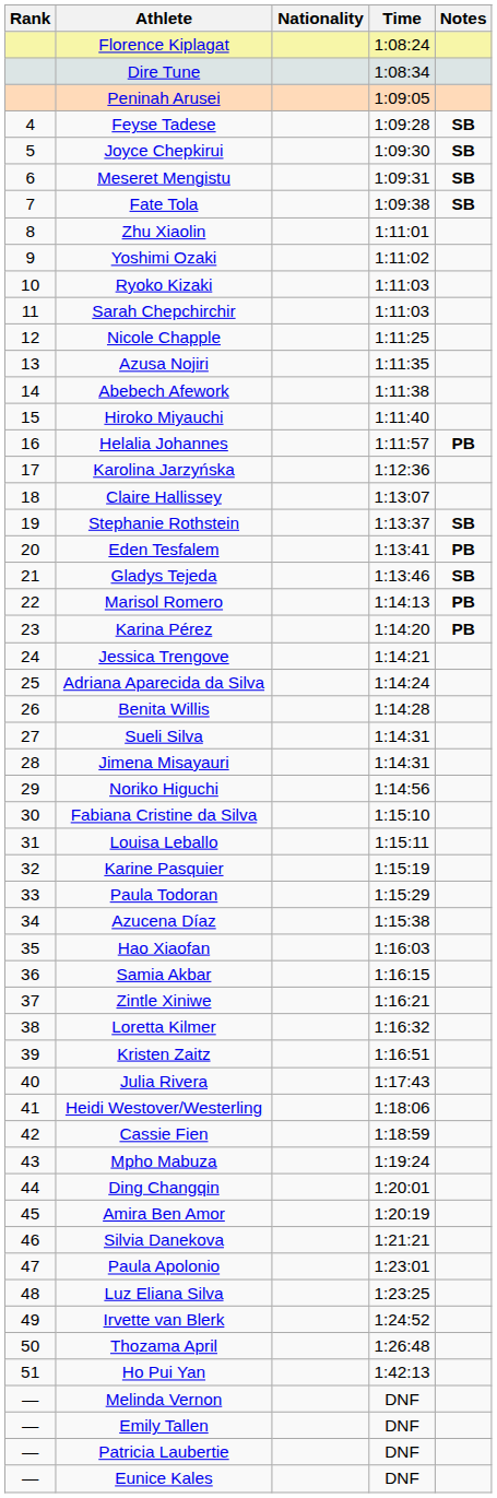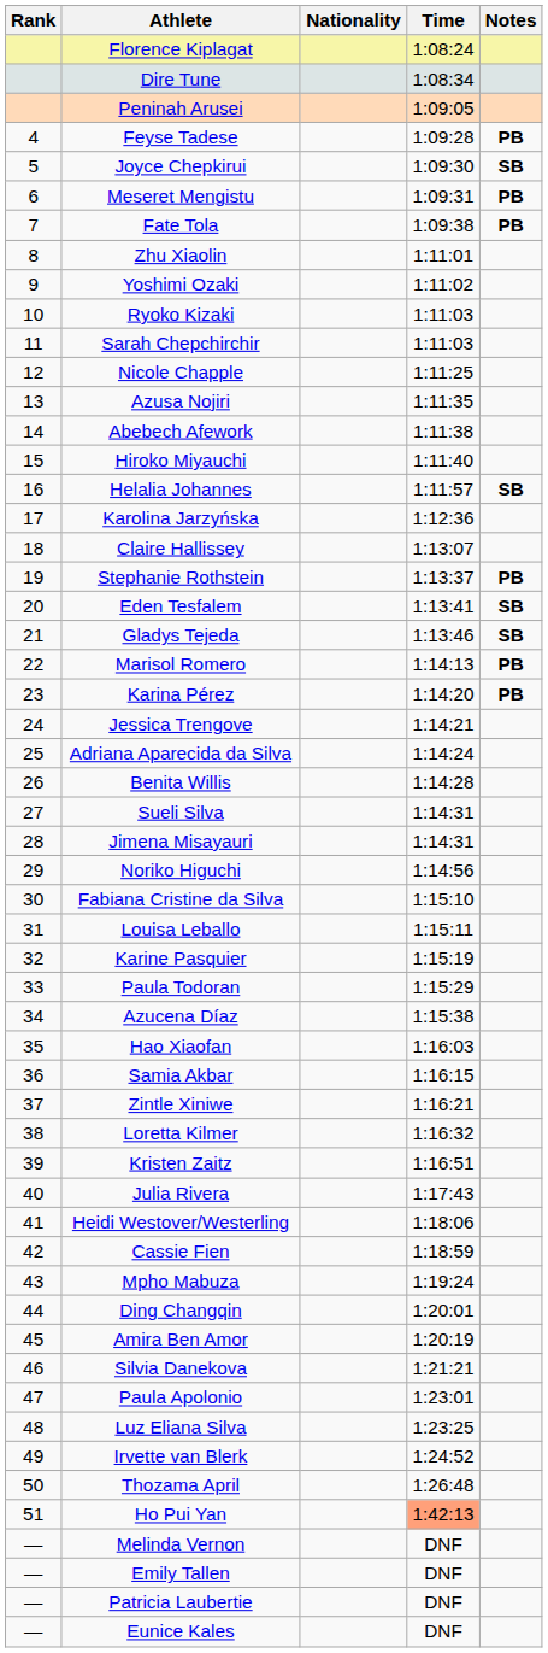 <table class="wikitable sortable" style=" text-align:center; font-size:95%;" width="50%">
 <tr>
 </tr>
 <tr>
 <th>Rank</th>
 <th>Athlete</th>
 <th>Nationality</th>
 <th>Time</th>
 <th>Notes</th>
 </tr>
 <tr bgcolor="#F7F6A8">
 <td></td>
 <td><a href='#'>Florence Kiplagat</a></td>
 <td align=left></td>
 <td>1:08:24</td>
 <td></td>
 </tr>
 <tr bgcolor="#DCE5E5">
 <td></td>
 <td><a href='#'>Dire Tune</a></td>
 <td align=left></td>
 <td>1:08:34</td>
 <td></td>
 </tr>
 <tr bgcolor="#FFDAB9">
 <td></td>
 <td><a href='#'>Peninah Arusei</a></td>
 <td align=left></td>
 <td>1:09:05</td>
 <td></td>
 </tr>
 <tr>
 <td>4</td>
 <td><a href='#'>Feyse Tadese</a></td>
 <td align=left></td>
 <td>1:09:28</td>
-<td><strong>SB</strong></td>
+<td><strong>PB</strong></td>
 </tr>
 <tr>
 <td>5</td>
 <td><a href='#'>Joyce Chepkirui</a></td>
 <td align=left></td>
 <td>1:09:30</td>
 <td><strong>SB</strong></td>
 </tr>
 <tr>
 <td>6</td>
 <td><a href='#'>Meseret Mengistu</a></td>
 <td align=left></td>
 <td>1:09:31</td>
-<td><strong>SB</strong></td>
+<td><strong>PB</strong></td>
 </tr>
 <tr>
 <td>7</td>
 <td><a href='#'>Fate Tola</a></td>
 <td align=left></td>
 <td>1:09:38</td>
-<td><strong>SB</strong></td>
+<td><strong>PB</strong></td>
 </tr>
 <tr>
 <td>8</td>
 <td><a href='#'>Zhu Xiaolin</a></td>
 <td align=left></td>
 <td>1:11:01</td>
 <td></td>
 </tr>
 <tr>
 <td align=center>9</td>
 <td><a href='#'>Yoshimi Ozaki</a></td>
 <td align=left></td>
 <td>1:11:02</td>
 <td></td>
 </tr>
 <tr>
 <td align=center>10</td>
 <td><a href='#'>Ryoko Kizaki</a></td>
 <td align=left></td>
 <td>1:11:03</td>
 <td></td>
 </tr>
 <tr>
 <td align=center>11</td>
 <td><a href='#'>Sarah Chepchirchir</a></td>
 <td align=left></td>
 <td>1:11:03</td>
 <td></td>
 </tr>
 <tr>
 <td align=center>12</td>
 <td><a href='#'>Nicole Chapple</a></td>
 <td align=left></td>
 <td>1:11:25</td>
 <td></td>
 </tr>
 <tr>
 <td align=center>13</td>
 <td><a href='#'>Azusa Nojiri</a></td>
 <td align=left></td>
 <td>1:11:35</td>
 <td></td>
 </tr>
 <tr>
 <td align=center>14</td>
 <td><a href='#'>Abebech Afework</a></td>
 <td align=left></td>
 <td>1:11:38</td>
 <td></td>
 </tr>
 <tr>
 <td align=center>15</td>
 <td><a href='#'>Hiroko Miyauchi</a></td>
 <td align=left></td>
 <td>1:11:40</td>
 <td></td>
 </tr>
 <tr>
 <td align=center>16</td>
 <td><a href='#'>Helalia Johannes</a></td>
 <td align=left></td>
 <td>1:11:57</td>
-<td><strong>PB</strong></td>
+<td><strong>SB</strong></td>
 </tr>
 <tr>
 <td align=center>17</td>
 <td><a href='#'>Karolina Jarzyńska</a></td>
 <td align=left></td>
 <td>1:12:36</td>
 <td></td>
 </tr>
 <tr>
 <td align=center>18</td>
 <td><a href='#'>Claire Hallissey</a></td>
 <td align=left></td>
 <td>1:13:07</td>
 <td></td>
 </tr>
 <tr>
 <td align=center>19</td>
 <td><a href='#'>Stephanie Rothstein</a></td>
 <td align=left></td>
 <td>1:13:37</td>
-<td><strong>SB</strong></td>
+<td><strong>PB</strong></td>
 </tr>
 <tr>
 <td align=center>20</td>
 <td><a href='#'>Eden Tesfalem</a></td>
 <td align=left></td>
 <td>1:13:41</td>
-<td><strong>PB</strong></td>
+<td><strong>SB</strong></td>
 </tr>
 <tr>
 <td align=center>21</td>
 <td><a href='#'>Gladys Tejeda</a></td>
 <td align=left></td>
 <td>1:13:46</td>
 <td><strong>SB</strong></td>
 </tr>
 <tr>
 <td align=center>22</td>
 <td><a href='#'>Marisol Romero</a></td>
 <td align=left></td>
 <td>1:14:13</td>
 <td><strong>PB</strong></td>
 </tr>
 <tr>
 <td align=center>23</td>
 <td><a href='#'>Karina Pérez</a></td>
 <td align=left></td>
 <td>1:14:20</td>
 <td><strong>PB</strong></td>
 </tr>
 <tr>
 <td align=center>24</td>
 <td><a href='#'>Jessica Trengove</a></td>
 <td align=left></td>
 <td>1:14:21</td>
 <td></td>
 </tr>
 <tr>
 <td align=center>25</td>
 <td><a href='#'>Adriana Aparecida da Silva</a></td>
 <td align=left></td>
 <td>1:14:24</td>
 <td></td>
 </tr>
 <tr>
 <td align=center>26</td>
 <td><a href='#'>Benita Willis</a></td>
 <td align=left></td>
 <td>1:14:28</td>
 <td></td>
 </tr>
 <tr>
 <td align=center>27</td>
 <td><a href='#'>Sueli Silva</a></td>
 <td align=left></td>
 <td>1:14:31</td>
 <td></td>
 </tr>
 <tr>
 <td align=center>28</td>
 <td><a href='#'>Jimena Misayauri</a></td>
 <td align=left></td>
 <td>1:14:31</td>
 <td></td>
 </tr>
 <tr>
 <td align=center>29</td>
 <td><a href='#'>Noriko Higuchi</a></td>
 <td align=left></td>
 <td>1:14:56</td>
 <td></td>
 </tr>
 <tr>
 <td align=center>30</td>
 <td><a href='#'>Fabiana Cristine da Silva</a></td>
 <td align=left></td>
 <td>1:15:10</td>
 <td></td>
 </tr>
 <tr>
 <td align=center>31</td>
 <td><a href='#'>Louisa Leballo</a></td>
 <td align=left></td>
 <td>1:15:11</td>
 <td></td>
 </tr>
 <tr>
 <td align=center>32</td>
 <td><a href='#'>Karine Pasquier</a></td>
 <td align=left></td>
 <td>1:15:19</td>
 <td></td>
 </tr>
 <tr>
 <td align=center>33</td>
 <td><a href='#'>Paula Todoran</a></td>
 <td align=left></td>
 <td>1:15:29</td>
 <td></td>
 </tr>
 <tr>
 <td align=center>34</td>
 <td><a href='#'>Azucena Díaz</a></td>
 <td align=left></td>
 <td>1:15:38</td>
 <td></td>
 </tr>
 <tr>
 <td align=center>35</td>
 <td><a href='#'>Hao Xiaofan</a></td>
 <td align=left></td>
 <td>1:16:03</td>
 <td></td>
 </tr>
 <tr>
 <td align=center>36</td>
 <td><a href='#'>Samia Akbar</a></td>
 <td align=left></td>
 <td>1:16:15</td>
 <td></td>
 </tr>
 <tr>
 <td align=center>37</td>
 <td><a href='#'>Zintle Xiniwe</a></td>
 <td align=left></td>
 <td>1:16:21</td>
 <td></td>
 </tr>
 <tr>
 <td align=center>38</td>
 <td><a href='#'>Loretta Kilmer</a></td>
 <td align=left></td>
 <td>1:16:32</td>
 <td></td>
 </tr>
 <tr>
 <td align=center>39</td>
 <td><a href='#'>Kristen Zaitz</a></td>
 <td align=left></td>
 <td>1:16:51</td>
 <td></td>
 </tr>
 <tr>
 <td align=center>40</td>
 <td><a href='#'>Julia Rivera</a></td>
 <td align=left></td>
 <td>1:17:43</td>
 <td></td>
 </tr>
 <tr>
 <td align=center>41</td>
 <td><a href='#'>Heidi Westover/Westerling</a></td>
 <td align=left></td>
 <td>1:18:06</td>
 <td></td>
 </tr>
 <tr>
 <td align=center>42</td>
 <td><a href='#'>Cassie Fien</a></td>
 <td align=left></td>
 <td>1:18:59</td>
 <td></td>
 </tr>
 <tr>
 <td align=center>43</td>
 <td><a href='#'>Mpho Mabuza</a></td>
 <td align=left></td>
 <td>1:19:24</td>
 <td></td>
 </tr>
 <tr>
 <td align=center>44</td>
 <td><a href='#'>Ding Changqin</a></td>
 <td align=left></td>
 <td>1:20:01</td>
 <td></td>
 </tr>
 <tr>
 <td align=center>45</td>
 <td><a href='#'>Amira Ben Amor</a></td>
 <td align=left></td>
 <td>1:20:19</td>
 <td></td>
 </tr>
 <tr>
 <td align=center>46</td>
 <td><a href='#'>Silvia Danekova</a></td>
 <td align=left></td>
 <td>1:21:21</td>
 <td></td>
 </tr>
 <tr>
 <td align=center>47</td>
 <td><a href='#'>Paula Apolonio</a></td>
 <td align=left></td>
 <td>1:23:01</td>
 <td></td>
 </tr>
 <tr>
 <td align=center>48</td>
 <td><a href='#'>Luz Eliana Silva</a></td>
 <td align=left></td>
 <td>1:23:25</td>
 <td></td>
 </tr>
 <tr>
 <td align=center>49</td>
 <td><a href='#'>Irvette van Blerk</a></td>
 <td align=left></td>
 <td>1:24:52</td>
 <td></td>
 </tr>
 <tr>
 <td align=center>50</td>
 <td><a href='#'>Thozama April</a></td>
 <td align=left></td>
 <td>1:26:48</td>
 <td></td>
 </tr>
 <tr>
 <td align=center>51</td>
 <td><a href='#'>Ho Pui Yan</a></td>
 <td align=left></td>
-<td>1:42:13</td>
+<td style="background: lightsalmon;">1:42:13</td>
 </tr>
 <tr>
 <td align=center>—</td>
 <td><a href='#'>Melinda Vernon</a></td>
 <td align=left></td>
 <td>DNF</td>
 <td></td>
 </tr>
 <tr>
 <td align=center>—</td>
 <td><a href='#'>Emily Tallen</a></td>
 <td align=left></td>
 <td>DNF</td>
 <td></td>
 </tr>
 <tr>
 <td align=center>—</td>
 <td><a href='#'>Patricia Laubertie</a></td>
 <td align=left></td>
 <td>DNF</td>
 <td></td>
 </tr>
 <tr>
 <td align=center>—</td>
 <td><a href='#'>Eunice Kales</a></td>
 <td align=left></td>
 <td>DNF</td>
 <td></td>
 </tr>
 </table>
